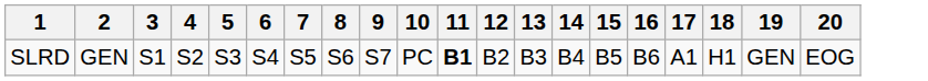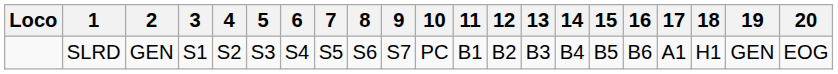 <table class="wikitable">
 <tr>
+<th rowspan="1">Loco</th>
 <th rowspan="1">1</th>
 <th rowspan="1">2</th>
 <th rowspan="1">3</th>
 <th rowspan="1">4</th>
 <th rowspan="1">5</th>
 <th rowspan="1">6</th>
 <th rowspan="1">7</th>
 <th rowspan="1">8</th>
 <th>9</th>
 <th>10</th>
 <th rowspan="1">11</th>
 <th>12</th>
 <th rowspan="1">13</th>
 <th rowspan="1">14</th>
 <th rowspan="1">15</th>
 <th rowspan="1">16</th>
 <th rowspan="1">17</th>
 <th rowspan="1">18</th>
 <th rowspan="1">19</th>
 <th rowspan="1">20</th>
 </tr>
 <tr>
+<td></td>
 <td>SLRD</td>
 <td>GEN</td>
 <td>S1</td>
 <td>S2</td>
 <td>S3</td>
 <td>S4</td>
 <td>S5</td>
 <td>S6</td>
 <td>S7</td>
 <td>PC</td>
-<td><strong>B1</strong></td>
+<td>B1</td>
 <td>B2</td>
 <td>B3</td>
 <td>B4</td>
 <td>B5</td>
 <td>B6</td>
 <td>A1</td>
 <td>H1</td>
 <td>GEN</td>
 <td>EOG</td>
 </tr>
 </table>
